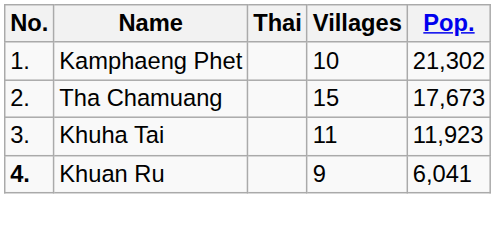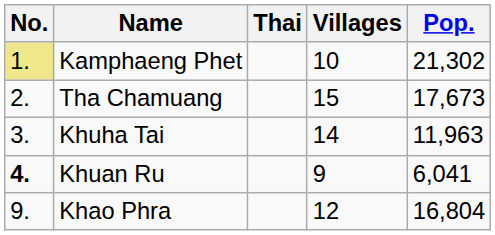 <table class="wikitable sortable">
 <tr>
 <th>No.</th>
 <th>Name</th>
 <th>Thai</th>
 <th>Villages</th>
 <th><a href='#'>Pop.</a></th>
 </tr>
 <tr>
-<td>1.</td>
+<td style="background: khaki;">1.</td>
 <td>Kamphaeng Phet</td>
 <td></td>
 <td>10</td>
 <td>21,302</td>
 </tr>
 <tr>
 <td>2.</td>
 <td>Tha Chamuang</td>
 <td></td>
 <td>15</td>
 <td>17,673</td>
 </tr>
 <tr>
 <td>3.</td>
 <td>Khuha Tai</td>
 <td></td>
-<td>11</td>
-<td>11,923</td>
+<td>14</td>
+<td>11,963</td>
 </tr>
 <tr>
 <td><strong>4.</strong></td>
 <td>Khuan Ru</td>
 <td></td>
 <td>9</td>
 <td>6,041</td>
 </tr>
+<tr>
+<td>9.</td>
+<td>Khao Phra</td>
+<td></td>
+<td>12</td>
+<td>16,804</td>
+</tr>
 </table>
